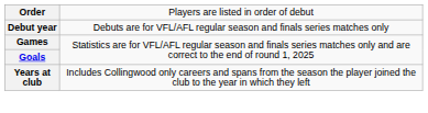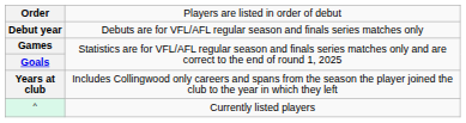 <table class="wikitable plainrowheaders"  style="font-size:90%; text-align:center; width:40%;">
 <tr>
 <th scope="row" style="text-align:center;">Order</th>
 <td>Players are listed in order of debut</td>
 </tr>
 <tr>
 <th scope="row" style="text-align:center;">Debut year</th>
 <td>Debuts are for VFL/AFL regular season and finals series matches only</td>
 </tr>
 <tr>
 <th scope="row" style="text-align:center;">Games</th>
 <td rowspan="2">Statistics are for VFL/AFL regular season and finals series matches only and are correct to the end of round 1, 2025</td>
 </tr>
 <tr>
 <th scope="row" style="text-align:center;"><a href='#'>Goals</a></th>
 </tr>
 <tr>
 <th scope="row" style="text-align:center;">Years at club</th>
 <td>Includes Collingwood only careers and spans from the season the player joined the club to the year in which they left</td>
 </tr>
+<tr>
+<td scope="row" style="text-align:center; background:#D9F9E9;"><sup>^</sup></td>
+<td>Currently listed players</td>
+</tr>
 </table>
